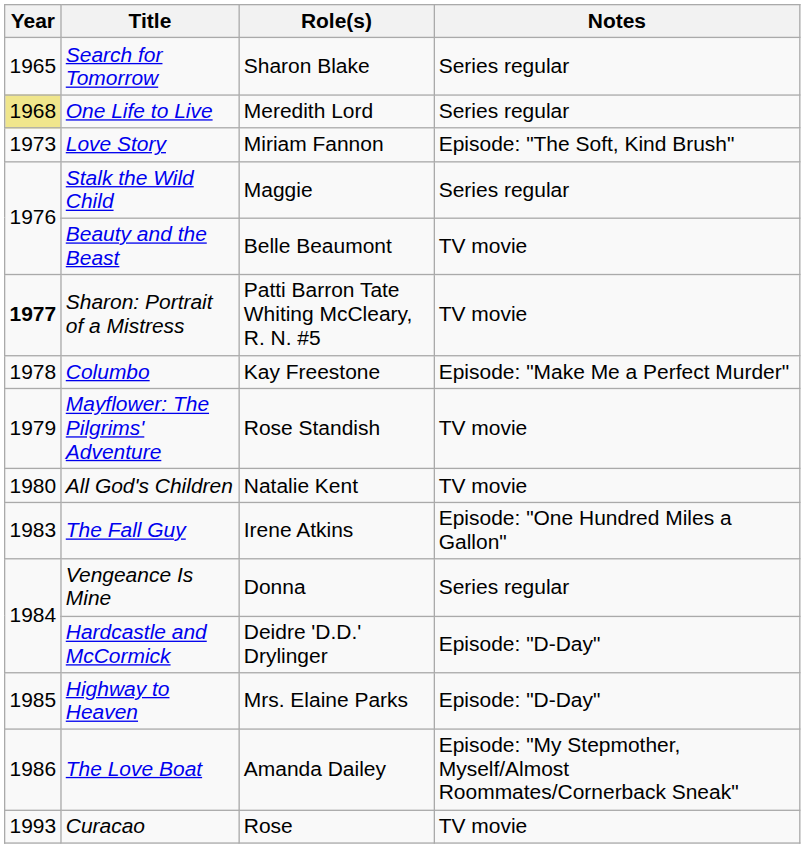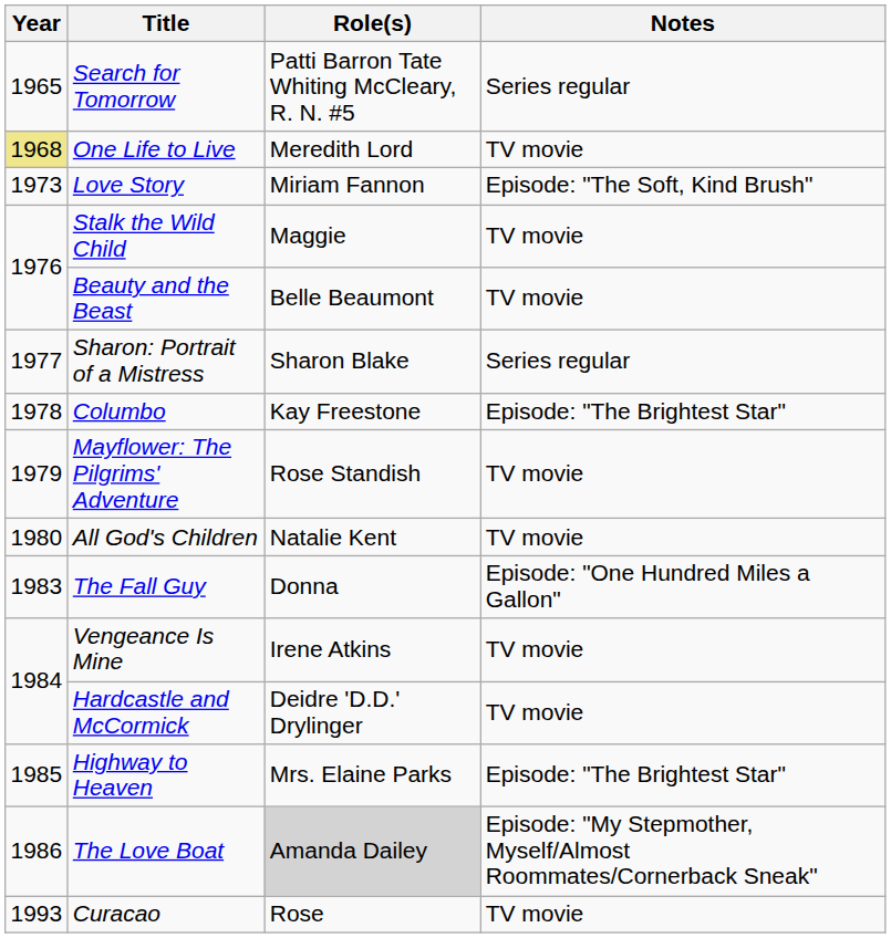 <table class="wikitable">
 <tr>
 <th>Year</th>
 <th>Title</th>
 <th>Role(s)</th>
 <th>Notes</th>
 </tr>
 <tr>
 <td>1965</td>
 <td><em><a href='#'>Search for Tomorrow</a></em></td>
-<td>Sharon Blake</td>
+<td>Patti Barron Tate Whiting McCleary, R. N. #5</td>
 <td>Series regular</td>
 </tr>
 <tr>
 <td style="background: khaki;">1968</td>
 <td><em><a href='#'>One Life to Live</a></em></td>
 <td>Meredith Lord</td>
-<td>Series regular</td>
+<td>TV movie</td>
 </tr>
 <tr>
 <td>1973</td>
 <td><em><a href='#'>Love Story</a></em></td>
 <td>Miriam Fannon</td>
 <td>Episode: "The Soft, Kind Brush"</td>
 </tr>
 <tr>
 <td rowspan=2>1976</td>
 <td><em><a href='#'>Stalk the Wild Child</a></em></td>
 <td>Maggie</td>
-<td>Series regular</td>
+<td>TV movie</td>
 </tr>
 <tr>
 <td><em><a href='#'>Beauty and the Beast</a></em></td>
 <td>Belle Beaumont</td>
 <td>TV movie</td>
 </tr>
 <tr>
-<td><strong>1977</strong></td>
+<td>1977</td>
 <td><em>Sharon: Portrait of a Mistress</em></td>
-<td>Patti Barron Tate Whiting McCleary, R. N. #5</td>
-<td>TV movie</td>
+<td>Sharon Blake</td>
+<td>Series regular</td>
 </tr>
 <tr>
 <td>1978</td>
 <td><em><a href='#'>Columbo</a></em></td>
 <td>Kay Freestone</td>
-<td>Episode: "Make Me a Perfect Murder"</td>
+<td>Episode: "The Brightest Star"</td>
 </tr>
 <tr>
 <td>1979</td>
 <td><em><a href='#'>Mayflower: The Pilgrims' Adventure</a></em></td>
 <td>Rose Standish</td>
 <td>TV movie</td>
 </tr>
 <tr>
 <td>1980</td>
 <td><em>All God's Children</em></td>
 <td>Natalie Kent</td>
 <td>TV movie</td>
 </tr>
 <tr>
 <td>1983</td>
 <td><em><a href='#'>The Fall Guy</a></em></td>
-<td>Irene Atkins</td>
+<td>Donna</td>
 <td>Episode: "One Hundred Miles a Gallon"</td>
 </tr>
 <tr>
 <td rowspan=2>1984</td>
 <td><em>Vengeance Is Mine</em></td>
-<td>Donna</td>
-<td>Series regular</td>
+<td>Irene Atkins</td>
+<td>TV movie</td>
 </tr>
 <tr>
 <td><em><a href='#'>Hardcastle and McCormick</a></em></td>
 <td>Deidre 'D.D.' Drylinger</td>
-<td>Episode: "D-Day"</td>
+<td>TV movie</td>
 </tr>
 <tr>
 <td>1985</td>
 <td><em><a href='#'>Highway to Heaven</a></em></td>
 <td>Mrs. Elaine Parks</td>
-<td>Episode: "D-Day"</td>
+<td>Episode: "The Brightest Star"</td>
 </tr>
 <tr>
 <td>1986</td>
 <td><em><a href='#'>The Love Boat</a></em></td>
-<td>Amanda Dailey</td>
+<td style="background: lightgrey;">Amanda Dailey</td>
 <td>Episode: "My Stepmother, Myself/Almost Roommates/Cornerback Sneak"</td>
 </tr>
 <tr>
 <td>1993</td>
 <td><em>Curacao</em></td>
 <td>Rose</td>
 <td>TV movie</td>
 </tr>
 </table>
